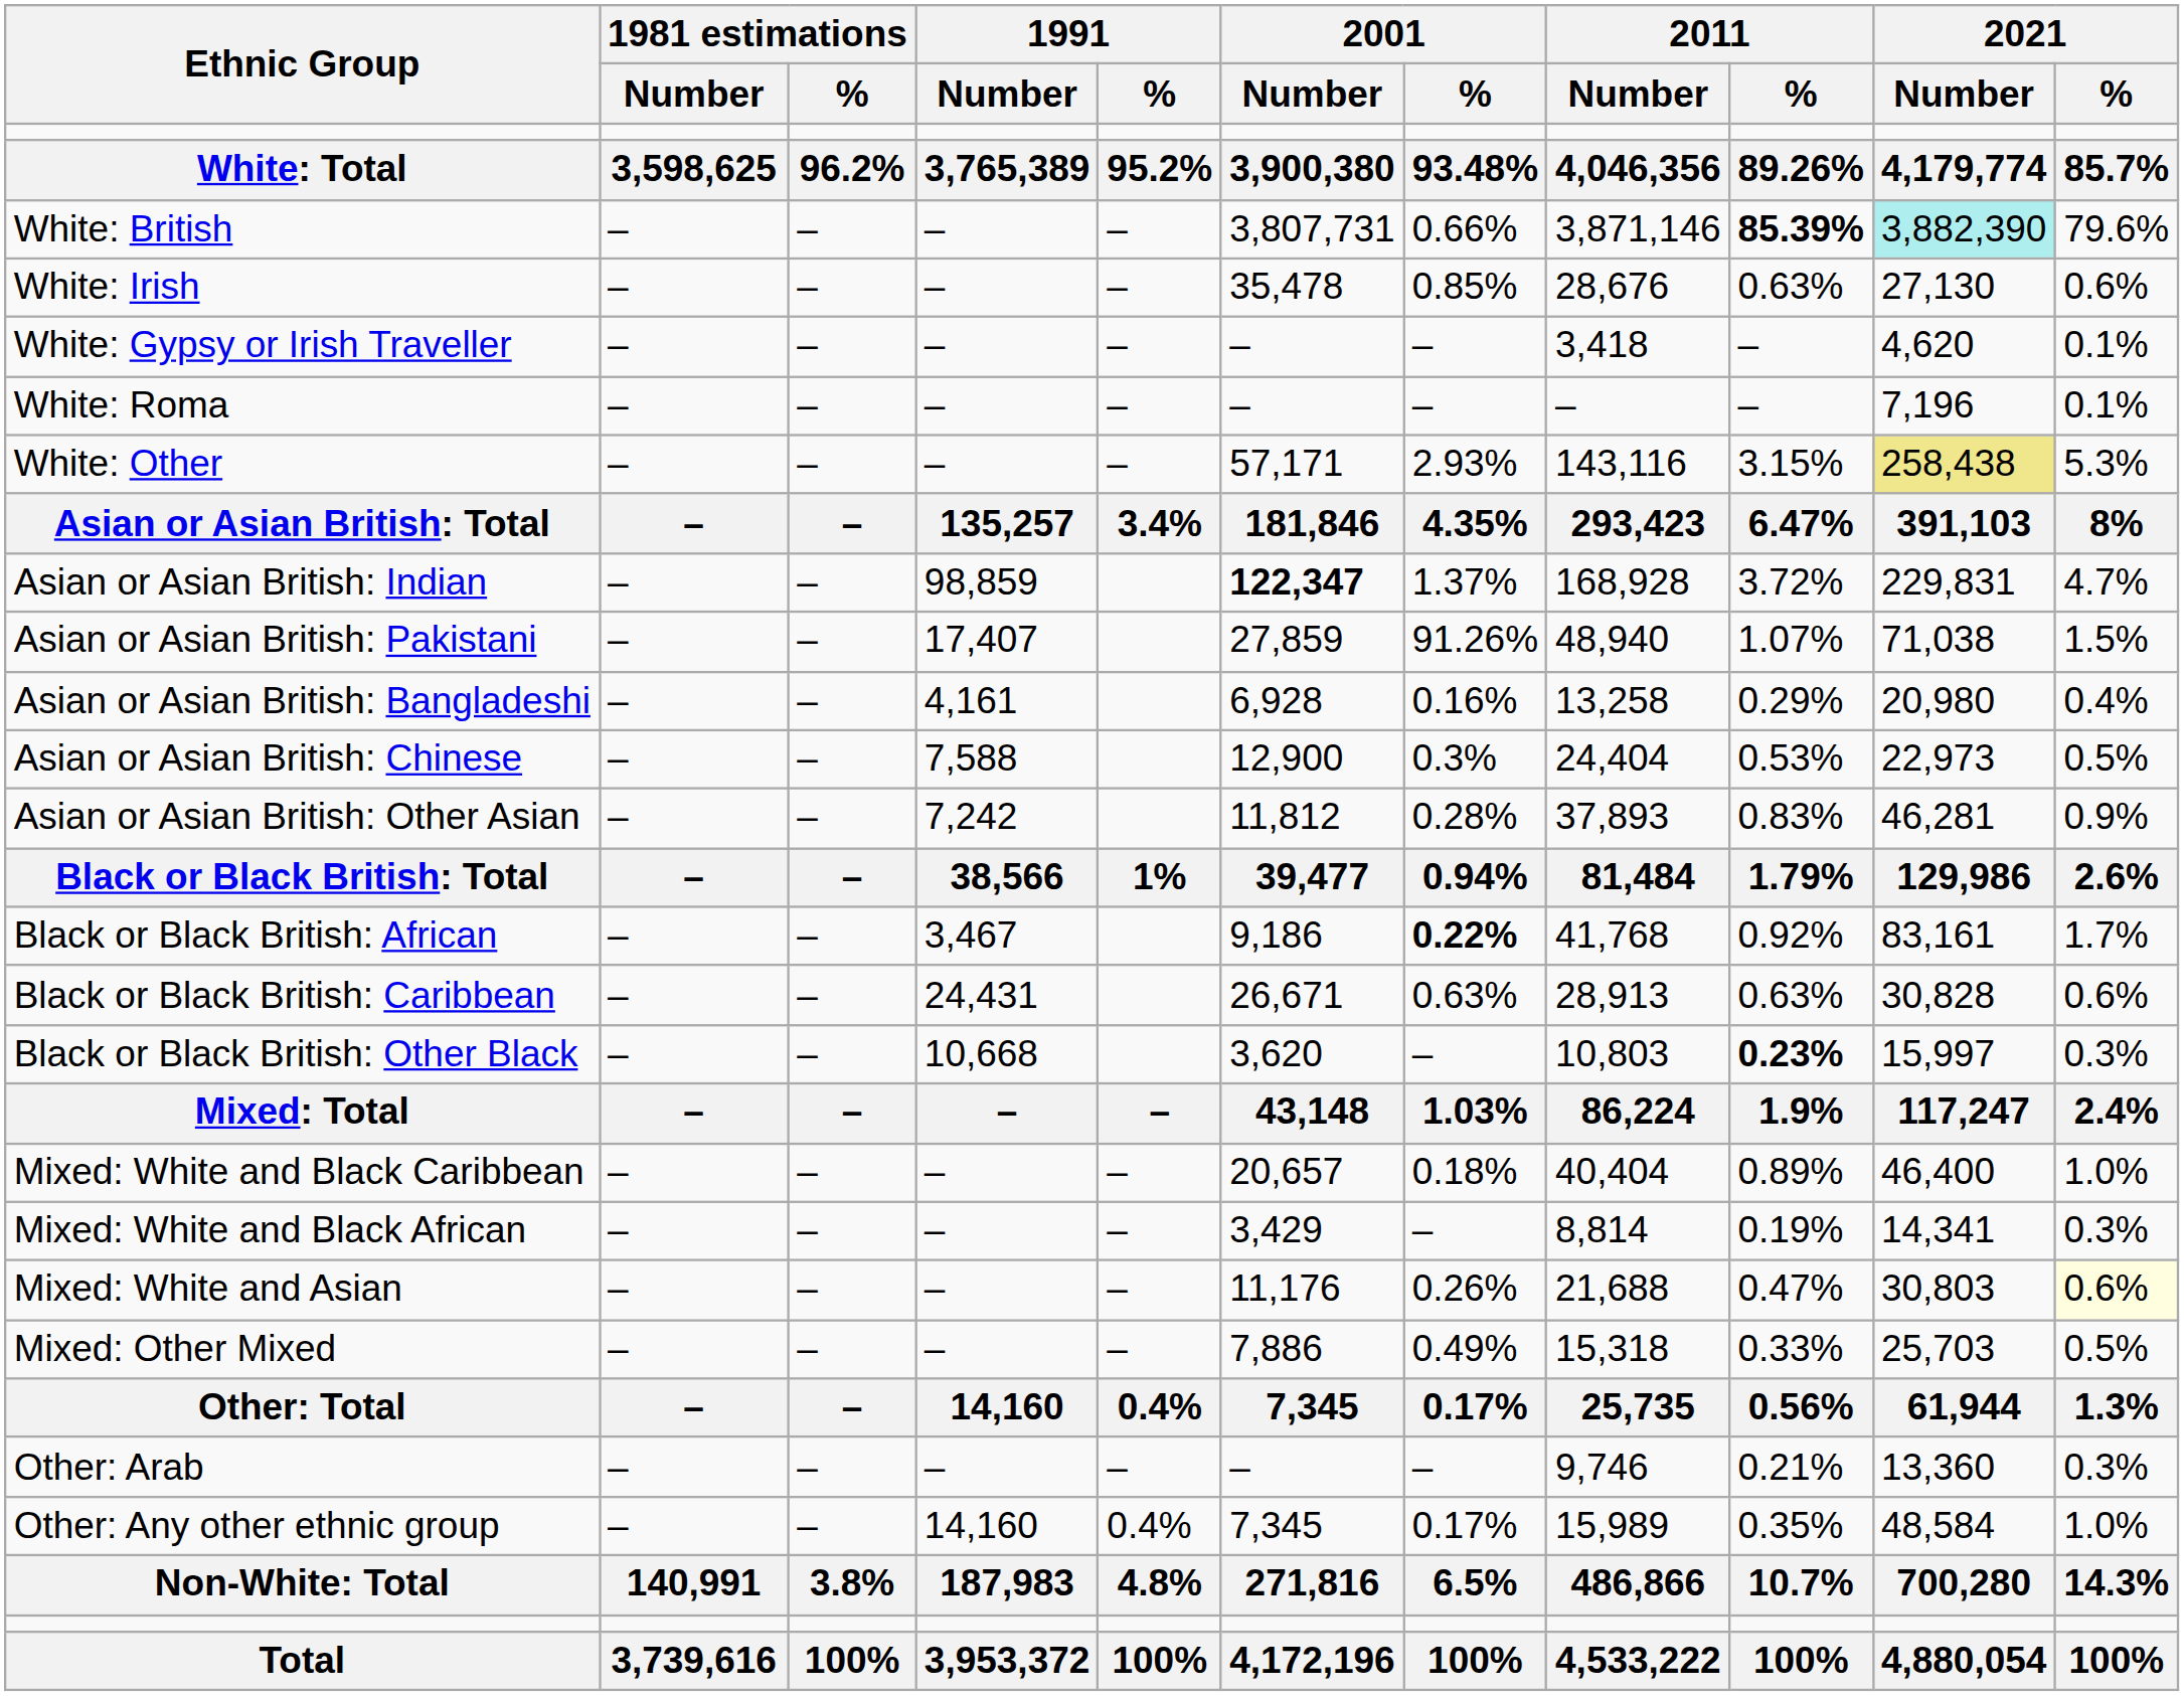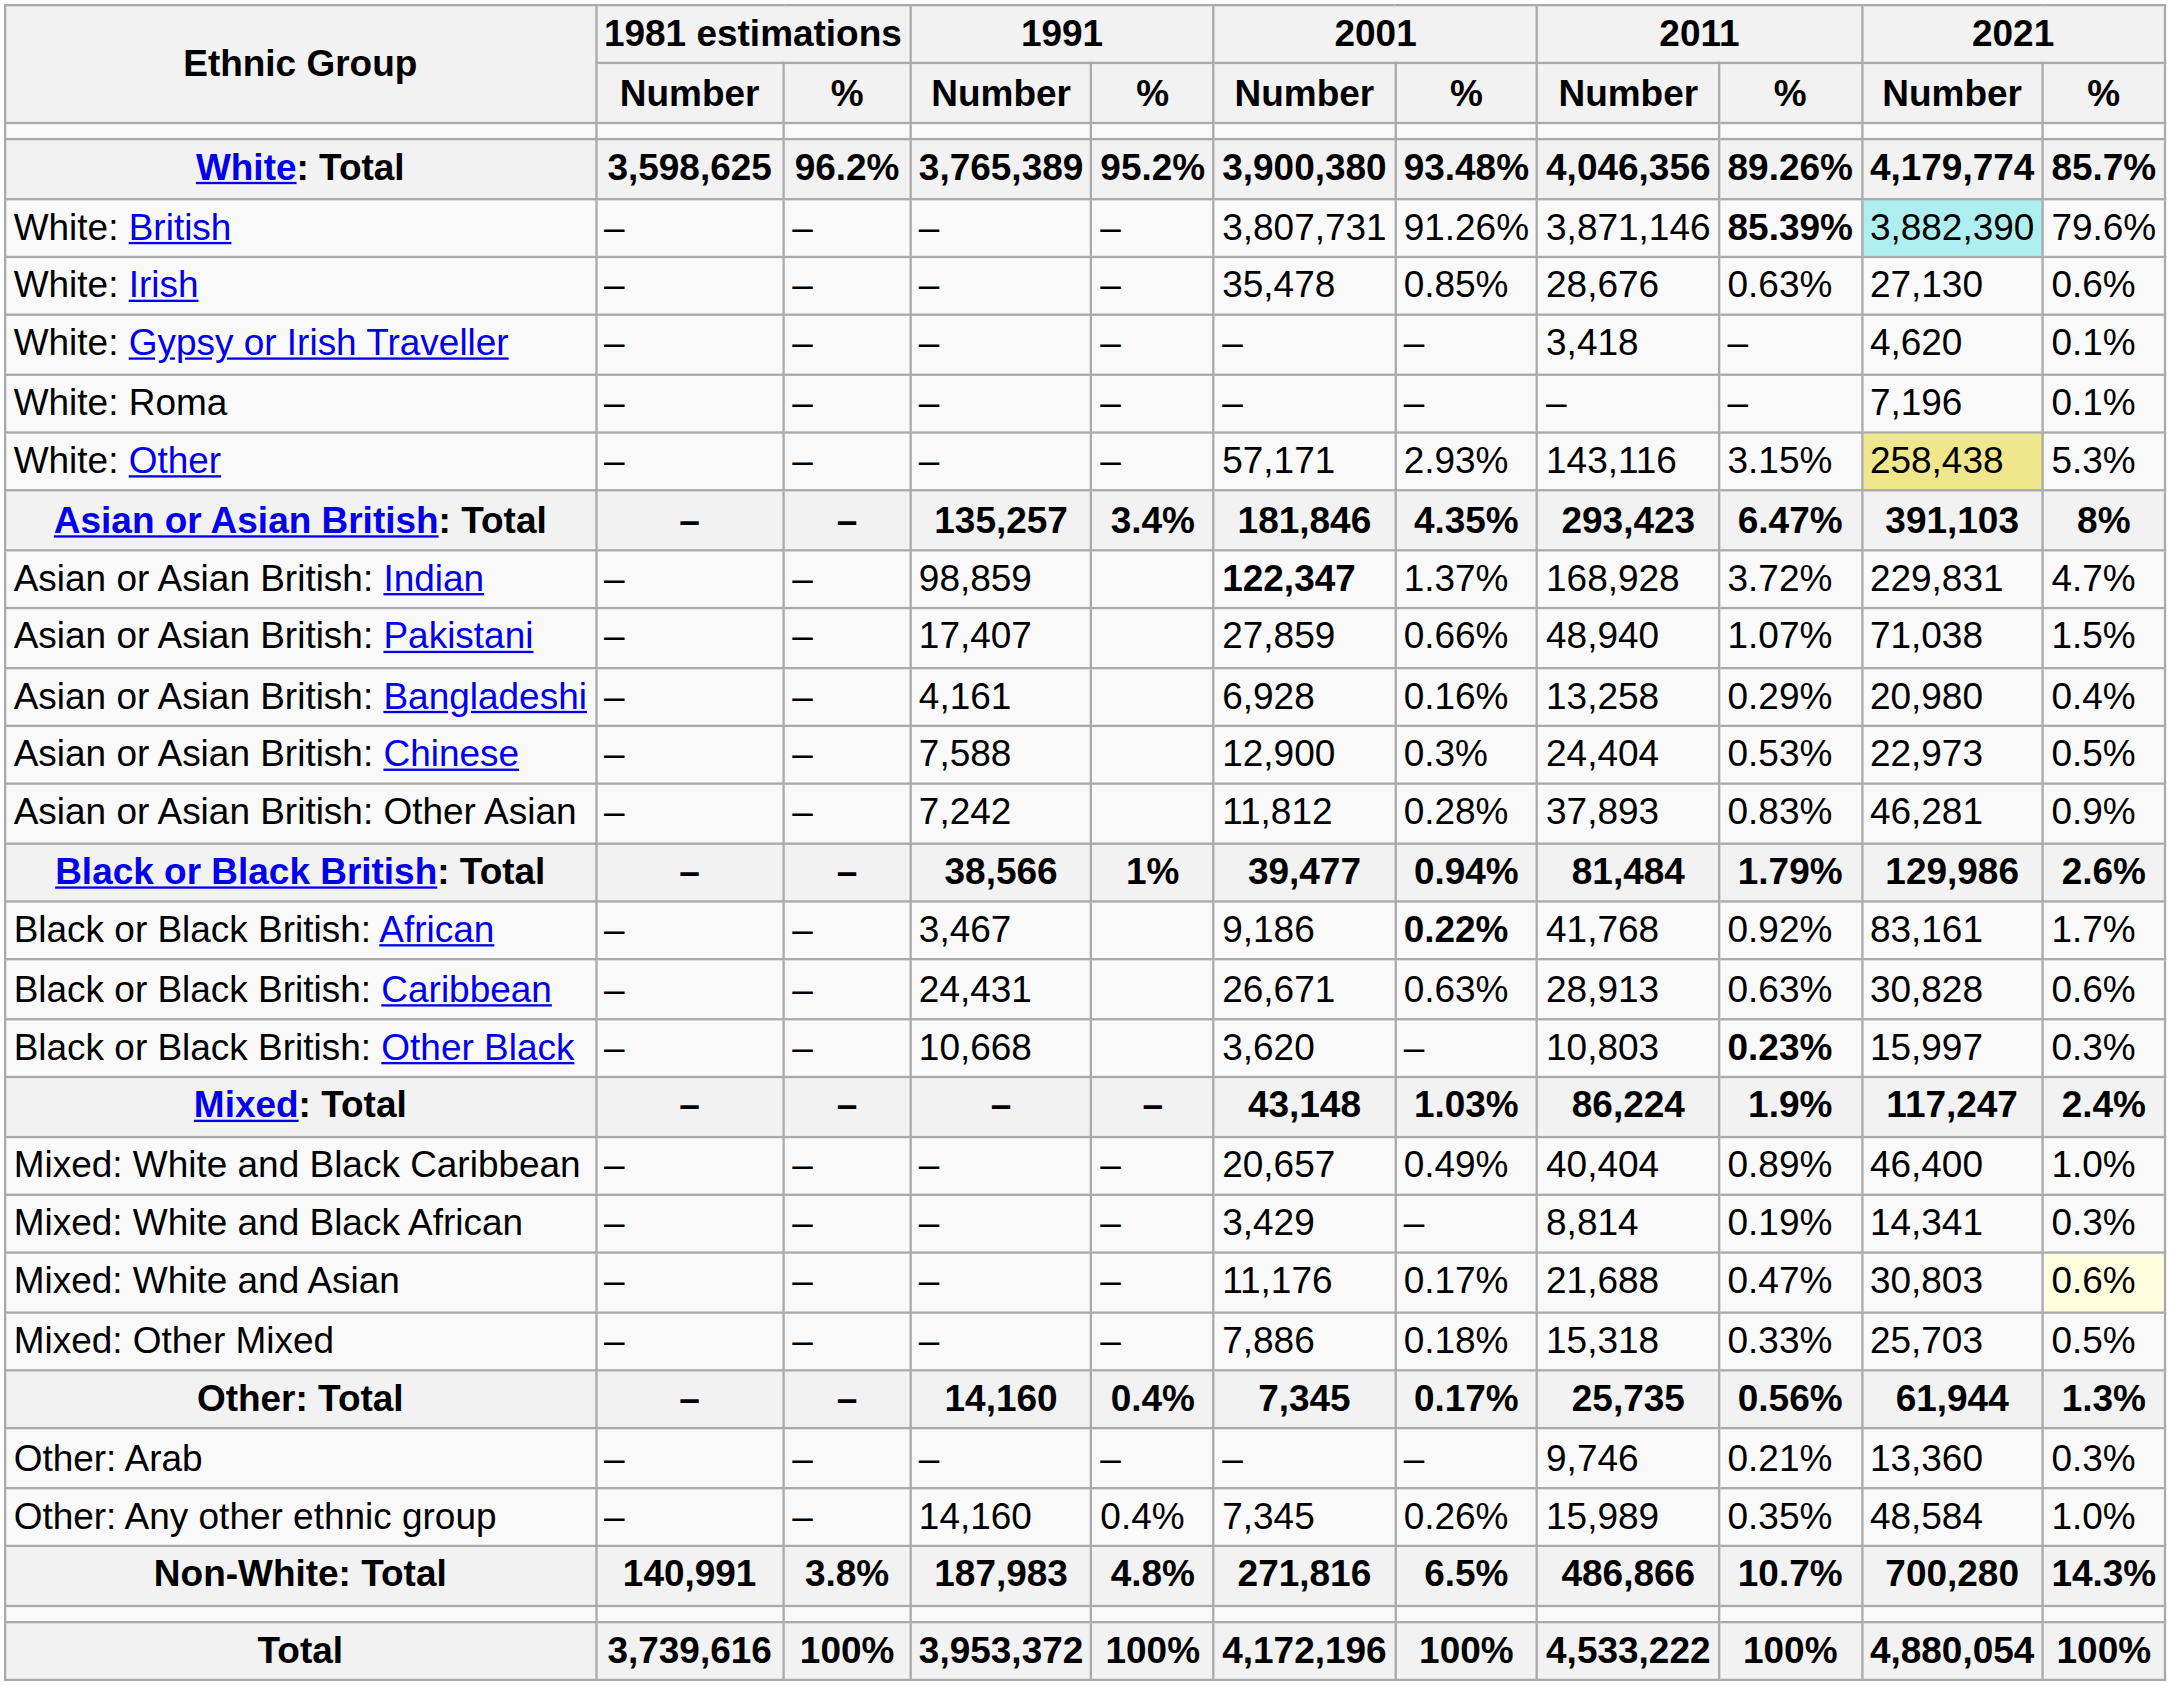 <table class="wikitable sortable">
 <tr>
 <th rowspan="2">Ethnic Group</th>
 <th colspan="2">1981 estimations</th>
 <th colspan="2">1991</th>
 <th colspan="2">2001</th>
 <th colspan="2">2011</th>
 <th colspan="2">2021</th>
 </tr>
 <tr>
 <th>Number</th>
 <th>%</th>
 <th>Number</th>
 <th>%</th>
 <th>Number</th>
 <th>%</th>
 <th>Number</th>
 <th>%</th>
 <th>Number</th>
 <th>%</th>
 </tr>
 <tr>
 <td></td>
 <td></td>
 <td></td>
 <td></td>
 <td></td>
 <td></td>
 <td></td>
 <td></td>
 <td></td>
 <td></td>
 <td></td>
 </tr>
 <tr>
 <th><a href='#'>White</a>: Total</th>
 <th>3,598,625</th>
 <th>96.2%</th>
 <th>3,765,389</th>
 <th>95.2%</th>
 <th>3,900,380</th>
 <th>93.48%</th>
 <th>4,046,356</th>
 <th>89.26%</th>
 <th>4,179,774</th>
 <th>85.7%</th>
 </tr>
 <tr>
 <td>White: <a href='#'>British</a></td>
 <td>–</td>
 <td>–</td>
 <td>–</td>
 <td>–</td>
 <td>3,807,731</td>
-<td>0.66%</td>
+<td>91.26%</td>
 <td>3,871,146</td>
 <td><strong>85.39%</strong></td>
 <td style="background: paleturquoise;">3,882,390</td>
 <td>79.6%</td>
 </tr>
 <tr>
 <td>White: <a href='#'>Irish</a></td>
 <td>–</td>
 <td>–</td>
 <td>–</td>
 <td>–</td>
 <td>35,478</td>
 <td>0.85%</td>
 <td>28,676</td>
 <td>0.63%</td>
 <td>27,130</td>
 <td>0.6%</td>
 </tr>
 <tr>
 <td>White: <a href='#'>Gypsy or Irish Traveller</a></td>
 <td>–</td>
 <td>–</td>
 <td>–</td>
 <td>–</td>
 <td>–</td>
 <td>–</td>
 <td>3,418</td>
 <td>–</td>
 <td>4,620</td>
 <td>0.1%</td>
 </tr>
 <tr>
 <td>White: Roma</td>
 <td>–</td>
 <td>–</td>
 <td>–</td>
 <td>–</td>
 <td>–</td>
 <td>–</td>
 <td>–</td>
 <td>–</td>
 <td>7,196</td>
 <td>0.1%</td>
 </tr>
 <tr>
 <td>White: <a href='#'>Other</a></td>
 <td>–</td>
 <td>–</td>
 <td>–</td>
 <td>–</td>
 <td>57,171</td>
 <td>2.93%</td>
 <td>143,116</td>
 <td>3.15%</td>
 <td style="background: khaki;">258,438</td>
 <td>5.3%</td>
 </tr>
 <tr>
 <th><a href='#'>Asian or Asian British</a>: Total</th>
 <th>–</th>
 <th>–</th>
 <th>135,257</th>
 <th>3.4%</th>
 <th>181,846</th>
 <th>4.35%</th>
 <th>293,423</th>
 <th>6.47%</th>
 <th>391,103</th>
 <th>8%</th>
 </tr>
 <tr>
 <td>Asian or Asian British: <a href='#'>Indian</a></td>
 <td>–</td>
 <td>–</td>
 <td>98,859</td>
 <td></td>
 <td><strong>122,347</strong></td>
 <td>1.37%</td>
 <td>168,928</td>
 <td>3.72%</td>
 <td>229,831</td>
 <td>4.7%</td>
 </tr>
 <tr>
 <td>Asian or Asian British: <a href='#'>Pakistani</a></td>
 <td>–</td>
 <td>–</td>
 <td>17,407</td>
 <td></td>
 <td>27,859</td>
-<td>91.26%</td>
+<td>0.66%</td>
 <td>48,940</td>
 <td>1.07%</td>
 <td>71,038</td>
 <td>1.5%</td>
 </tr>
 <tr>
 <td>Asian or Asian British: <a href='#'>Bangladeshi</a></td>
 <td>–</td>
 <td>–</td>
 <td>4,161</td>
 <td></td>
 <td>6,928</td>
 <td>0.16%</td>
 <td>13,258</td>
 <td>0.29%</td>
 <td>20,980</td>
 <td>0.4%</td>
 </tr>
 <tr>
 <td>Asian or Asian British: <a href='#'>Chinese</a></td>
 <td>–</td>
 <td>–</td>
 <td>7,588</td>
 <td></td>
 <td>12,900</td>
 <td>0.3%</td>
 <td>24,404</td>
 <td>0.53%</td>
 <td>22,973</td>
 <td>0.5%</td>
 </tr>
 <tr>
 <td>Asian or Asian British: Other Asian</td>
 <td>–</td>
 <td>–</td>
 <td>7,242</td>
 <td></td>
 <td>11,812</td>
 <td>0.28%</td>
 <td>37,893</td>
 <td>0.83%</td>
 <td>46,281</td>
 <td>0.9%</td>
 </tr>
 <tr>
 <th><a href='#'>Black or Black British</a>: Total</th>
 <th>–</th>
 <th>–</th>
 <th>38,566</th>
 <th>1%</th>
 <th>39,477</th>
 <th>0.94%</th>
 <th>81,484</th>
 <th>1.79%</th>
 <th>129,986</th>
 <th>2.6%</th>
 </tr>
 <tr>
 <td>Black or Black British: <a href='#'>African</a></td>
 <td>–</td>
 <td>–</td>
 <td>3,467</td>
 <td></td>
 <td>9,186</td>
 <td><strong>0.22%</strong></td>
 <td>41,768</td>
 <td>0.92%</td>
 <td>83,161</td>
 <td>1.7%</td>
 </tr>
 <tr>
 <td>Black or Black British: <a href='#'>Caribbean</a></td>
 <td>–</td>
 <td>–</td>
 <td>24,431</td>
 <td></td>
 <td>26,671</td>
 <td>0.63%</td>
 <td>28,913</td>
 <td>0.63%</td>
 <td>30,828</td>
 <td>0.6%</td>
 </tr>
 <tr>
 <td>Black or Black British: <a href='#'>Other Black</a></td>
 <td>–</td>
 <td>–</td>
 <td>10,668</td>
 <td></td>
 <td>3,620</td>
 <td>–</td>
 <td>10,803</td>
 <td><strong>0.23%</strong></td>
 <td>15,997</td>
 <td>0.3%</td>
 </tr>
 <tr>
 <th><a href='#'>Mixed</a>: Total</th>
 <th>–</th>
 <th>–</th>
 <th>–</th>
 <th>–</th>
 <th>43,148</th>
 <th>1.03%</th>
 <th>86,224</th>
 <th>1.9%</th>
 <th>117,247</th>
 <th>2.4%</th>
 </tr>
 <tr>
 <td>Mixed: White and Black Caribbean</td>
 <td>–</td>
 <td>–</td>
 <td>–</td>
 <td>–</td>
 <td>20,657</td>
-<td>0.18%</td>
+<td>0.49%</td>
 <td>40,404</td>
 <td>0.89%</td>
 <td>46,400</td>
 <td>1.0%</td>
 </tr>
 <tr>
 <td>Mixed: White and Black African</td>
 <td>–</td>
 <td>–</td>
 <td>–</td>
 <td>–</td>
 <td>3,429</td>
 <td>–</td>
 <td>8,814</td>
 <td>0.19%</td>
 <td>14,341</td>
 <td>0.3%</td>
 </tr>
 <tr>
 <td>Mixed: White and Asian</td>
 <td>–</td>
 <td>–</td>
 <td>–</td>
 <td>–</td>
 <td>11,176</td>
-<td>0.26%</td>
+<td>0.17%</td>
 <td>21,688</td>
 <td>0.47%</td>
 <td>30,803</td>
 <td style="background: lightyellow;">0.6%</td>
 </tr>
 <tr>
 <td>Mixed: Other Mixed</td>
 <td>–</td>
 <td>–</td>
 <td>–</td>
 <td>–</td>
 <td>7,886</td>
-<td>0.49%</td>
+<td>0.18%</td>
 <td>15,318</td>
 <td>0.33%</td>
 <td>25,703</td>
 <td>0.5%</td>
 </tr>
 <tr>
 <th>Other: Total</th>
 <th>–</th>
 <th>–</th>
 <th>14,160</th>
 <th>0.4%</th>
 <th>7,345</th>
 <th>0.17%</th>
 <th>25,735</th>
 <th>0.56%</th>
 <th>61,944</th>
 <th>1.3%</th>
 </tr>
 <tr>
 <td>Other: Arab</td>
 <td>–</td>
 <td>–</td>
 <td>–</td>
 <td>–</td>
 <td>–</td>
 <td>–</td>
 <td>9,746</td>
 <td>0.21%</td>
 <td>13,360</td>
 <td>0.3%</td>
 </tr>
 <tr>
 <td>Other: Any other ethnic group</td>
 <td>–</td>
 <td>–</td>
 <td>14,160</td>
 <td>0.4%</td>
 <td>7,345</td>
-<td>0.17%</td>
+<td>0.26%</td>
 <td>15,989</td>
 <td>0.35%</td>
 <td>48,584</td>
 <td>1.0%</td>
 </tr>
 <tr>
 <th>Non-White: Total</th>
 <th>140,991</th>
 <th>3.8%</th>
 <th>187,983</th>
 <th>4.8%</th>
 <th>271,816</th>
 <th>6.5%</th>
 <th>486,866</th>
 <th>10.7%</th>
 <th>700,280</th>
 <th>14.3%</th>
 </tr>
 <tr>
 <td></td>
 <td></td>
 <td></td>
 <td></td>
 <td></td>
 <td></td>
 <td></td>
 <td></td>
 <td></td>
 <td></td>
 <td></td>
 </tr>
 <tr>
 <th>Total</th>
 <th>3,739,616</th>
 <th>100%</th>
 <th>3,953,372</th>
 <th>100%</th>
 <th>4,172,196</th>
 <th>100%</th>
 <th>4,533,222</th>
 <th>100%</th>
 <th>4,880,054</th>
 <th>100%</th>
 </tr>
 </table>
